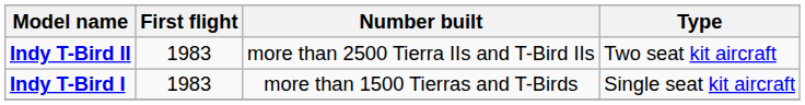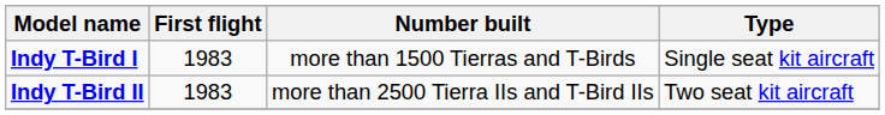 <table class="wikitable" align=center style="font-size:90%;">
 <tr>
 </tr>
 <tr style="background:#efefef;">
 <th>Model name</th>
 <th>First flight</th>
 <th>Number built</th>
 <th>Type</th>
 </tr>
 <tr>
+<td align=left><strong><a href='#'>Indy T-Bird I</a></strong></td>
+<td align=center>1983</td>
+<td align=center>more than 1500 Tierras and T-Birds</td>
+<td align=left>Single seat <a href='#'>kit aircraft</a></td>
+</tr>
+<tr>
 <td align=left><strong><a href='#'>Indy T-Bird II</a></strong></td>
 <td align=center>1983</td>
 <td align=center>more than 2500 Tierra IIs and T-Bird IIs</td>
 <td align=left>Two seat <a href='#'>kit aircraft</a></td>
 </tr>
 <tr>
-<td align=left><strong><a href='#'>Indy T-Bird I</a></strong></td>
-<td align=center>1983</td>
-<td align=center>more than 1500 Tierras and T-Birds</td>
-<td align=left>Single seat <a href='#'>kit aircraft</a></td>
-</tr>
-<tr>
 </tr>
 </table>
